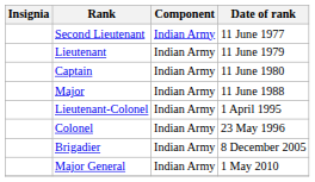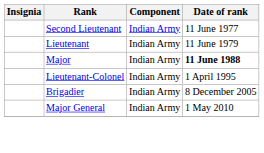 <table class="wikitable" style="background:white">
 <tr>
 <th>Insignia</th>
 <th>Rank</th>
 <th>Component</th>
 <th>Date of rank</th>
 </tr>
 <tr>
 <td align="center"></td>
 <td><a href='#'>Second Lieutenant</a></td>
 <td><a href='#'>Indian Army</a></td>
 <td>11 June 1977</td>
 </tr>
 <tr>
 <td align="center"></td>
 <td><a href='#'>Lieutenant</a></td>
 <td>Indian Army</td>
 <td>11 June 1979</td>
 </tr>
 <tr>
 <td align="center"></td>
-<td><a href='#'>Captain</a></td>
-<td>Indian Army</td>
-<td>11 June 1980</td>
-</tr>
-<tr>
-<td align="center"></td>
 <td><a href='#'>Major</a></td>
 <td>Indian Army</td>
-<td>11 June 1988</td>
+<td><strong>11 June 1988</strong></td>
 </tr>
 <tr>
 <td align="center"></td>
 <td><a href='#'>Lieutenant-Colonel</a></td>
 <td>Indian Army</td>
 <td>1 April 1995</td>
-</tr>
-<tr>
-<td align="center"></td>
-<td><a href='#'>Colonel</a></td>
-<td>Indian Army</td>
-<td>23 May 1996</td>
 </tr>
 <tr>
 <td align="center"></td>
 <td><a href='#'>Brigadier</a></td>
 <td>Indian Army</td>
 <td>8 December 2005</td>
 </tr>
 <tr>
 <td align="center"></td>
 <td><a href='#'>Major General</a></td>
 <td>Indian Army</td>
 <td>1 May 2010</td>
 </tr>
 <tr>
 </tr>
 </table>
